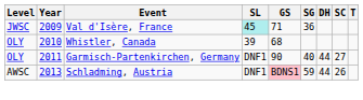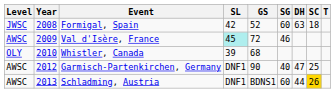 <table class="wikitable sortable">
 <tr>
 <th>Level</th>
 <th>Year</th>
 <th>Event</th>
 <th>SL</th>
 <th>GS</th>
 <th>SG</th>
 <th>DH</th>
 <th>SC</th>
 <th>T</th>
 </tr>
 <tr>
 <td><a href='#'>JWSC</a></td>
+<td><a href='#'>2008</a></td>
+<td> <a href='#'>Formigal</a>, <a href='#'>Spain</a></td>
+<td>42</td>
+<td>52</td>
+<td>60</td>
+<td>63</td>
+<td>18</td>
+<td></td>
+</tr>
+<tr>
+<td><a href='#'>AWSC</a></td>
 <td><a href='#'>2009</a></td>
 <td> <a href='#'>Val d'Isère</a>, <a href='#'>France</a></td>
 <td style="background: paleturquoise;">45</td>
-<td>71</td>
-<td>36</td>
+<td>72</td>
+<td>46</td>
 <td></td>
 <td></td>
 <td></td>
 </tr>
 <tr>
 <td><a href='#'>OLY</a></td>
 <td><a href='#'>2010</a></td>
 <td> <a href='#'>Whistler</a>, <a href='#'>Canada</a></td>
 <td>39</td>
 <td>68</td>
 <td></td>
 <td></td>
 <td></td>
 <td></td>
 </tr>
 <tr>
-<td><a href='#'>OLY</a></td>
-<td><a href='#'>2011</a></td>
+<td>AWSC</td>
+<td><a href='#'>2012</a></td>
 <td> <a href='#'>Garmisch-Partenkirchen</a>, <a href='#'>Germany</a></td>
 <td>DNF1</td>
 <td>90</td>
 <td>40</td>
-<td>44</td>
-<td>27</td>
+<td>47</td>
+<td>25</td>
 <td></td>
 </tr>
 <tr>
 <td>AWSC</td>
 <td><a href='#'>2013</a></td>
 <td> <a href='#'>Schladming</a>, <a href='#'>Austria</a></td>
 <td>DNF1</td>
-<td style="background: pink;">BDNS1</td>
-<td>59</td>
+<td>BDNS1</td>
+<td>60</td>
 <td>44</td>
-<td>26</td>
+<td style="background: gold;">26</td>
 <td></td>
 </tr>
 </table>
